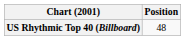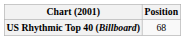 <table class="wikitable plainrowheaders" style="text-align:center">
 <tr>
 <th>Chart (2001)</th>
 <th>Position</th>
 </tr>
 <tr>
 <th scope="row">US Rhythmic Top 40 (<em>Billboard</em>)</th>
-<td>48</td>
+<td>68</td>
 </tr>
 </table>
